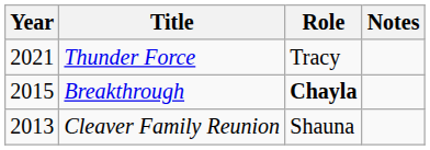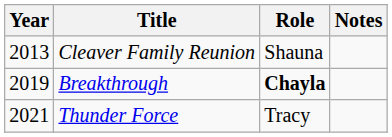 <table class="wikitable sortable">
 <tr>
 <th>Year</th>
 <th>Title</th>
 <th>Role</th>
 <th>Notes</th>
 </tr>
 <tr>
+<td>2013</td>
+<td><em>Cleaver Family Reunion</em></td>
+<td>Shauna</td>
+<td></td>
+</tr>
+<tr>
+<td>2019</td>
+<td><a href='#'><em>Breakthrough</em></a></td>
+<td><strong>Chayla</strong></td>
+<td></td>
+</tr>
+<tr>
 <td>2021</td>
 <td><a href='#'><em>Thunder Force</em></a></td>
 <td>Tracy</td>
 <td></td>
 </tr>
-<tr>
-<td>2015</td>
-<td><a href='#'><em>Breakthrough</em></a></td>
-<td><strong>Chayla</strong></td>
-<td></td>
-</tr>
-<tr>
-<td>2013</td>
-<td><em>Cleaver Family Reunion</em></td>
-<td>Shauna</td>
-<td></td>
-</tr>
 </table>
